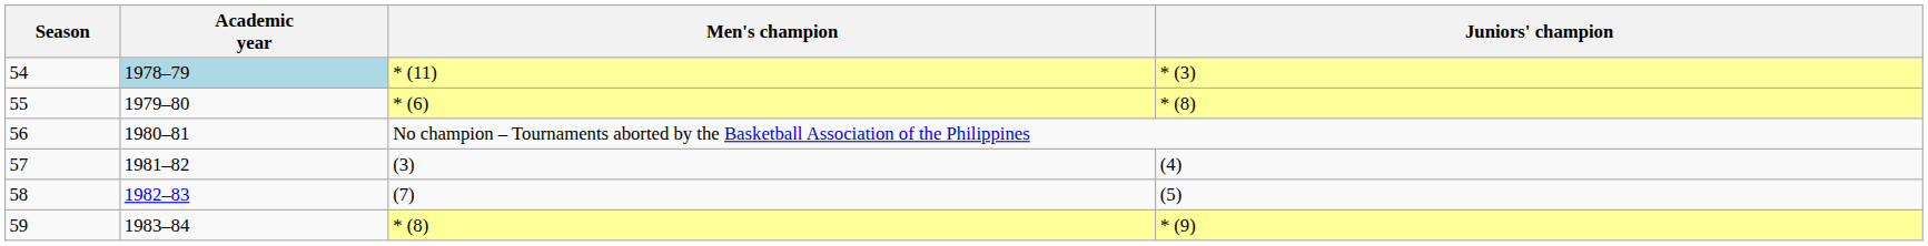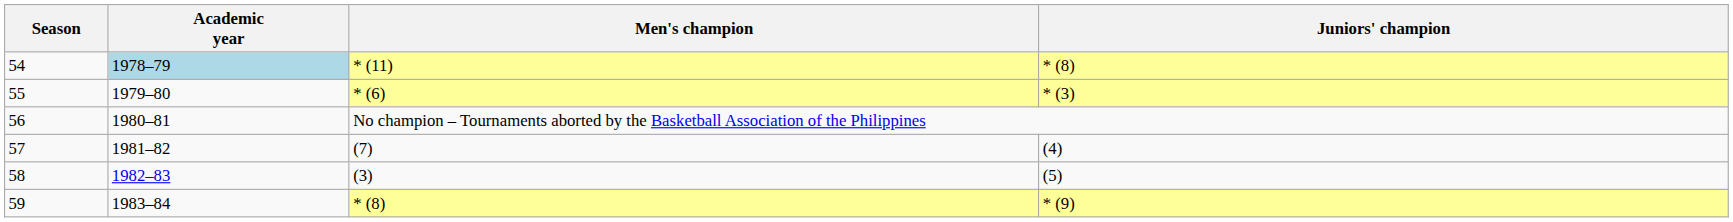 <table class="wikitable" width=99% style="font-size:95%;">
 <tr>
 <th width="6%">Season</th>
 <th width="14%">Academic<br>year</th>
 <th width="40%">Men's champion</th>
 <th width="40%">Juniors' champion</th>
 </tr>
 <tr>
 <td>54</td>
 <td style="background: lightblue;">1978–79</td>
 <td bgcolor="#FFFF99">* (11)</td>
-<td bgcolor="#FFFF99">* (3)</td>
+<td bgcolor="#FFFF99">* (8)</td>
 </tr>
 <tr>
 <td>55</td>
 <td>1979–80</td>
 <td bgcolor="#FFFF99">* (6)</td>
-<td bgcolor="#FFFF99">* (8)</td>
+<td bgcolor="#FFFF99">* (3)</td>
 </tr>
 <tr>
 <td>56</td>
 <td>1980–81</td>
 <td colspan="2">No champion – Tournaments aborted by the <a href='#'>Basketball Association of the Philippines</a></td>
 </tr>
 <tr>
 <td>57</td>
 <td>1981–82</td>
-<td> (3)</td>
+<td> (7)</td>
 <td> (4)</td>
 </tr>
 <tr>
 <td>58</td>
 <td><a href='#'>1982–83</a></td>
-<td> (7)</td>
+<td> (3)</td>
 <td> (5)</td>
 </tr>
 <tr>
 <td>59</td>
 <td>1983–84</td>
 <td bgcolor="#FFFF99">* (8)</td>
 <td bgcolor="#FFFF99">* (9)</td>
 </tr>
 </table>
